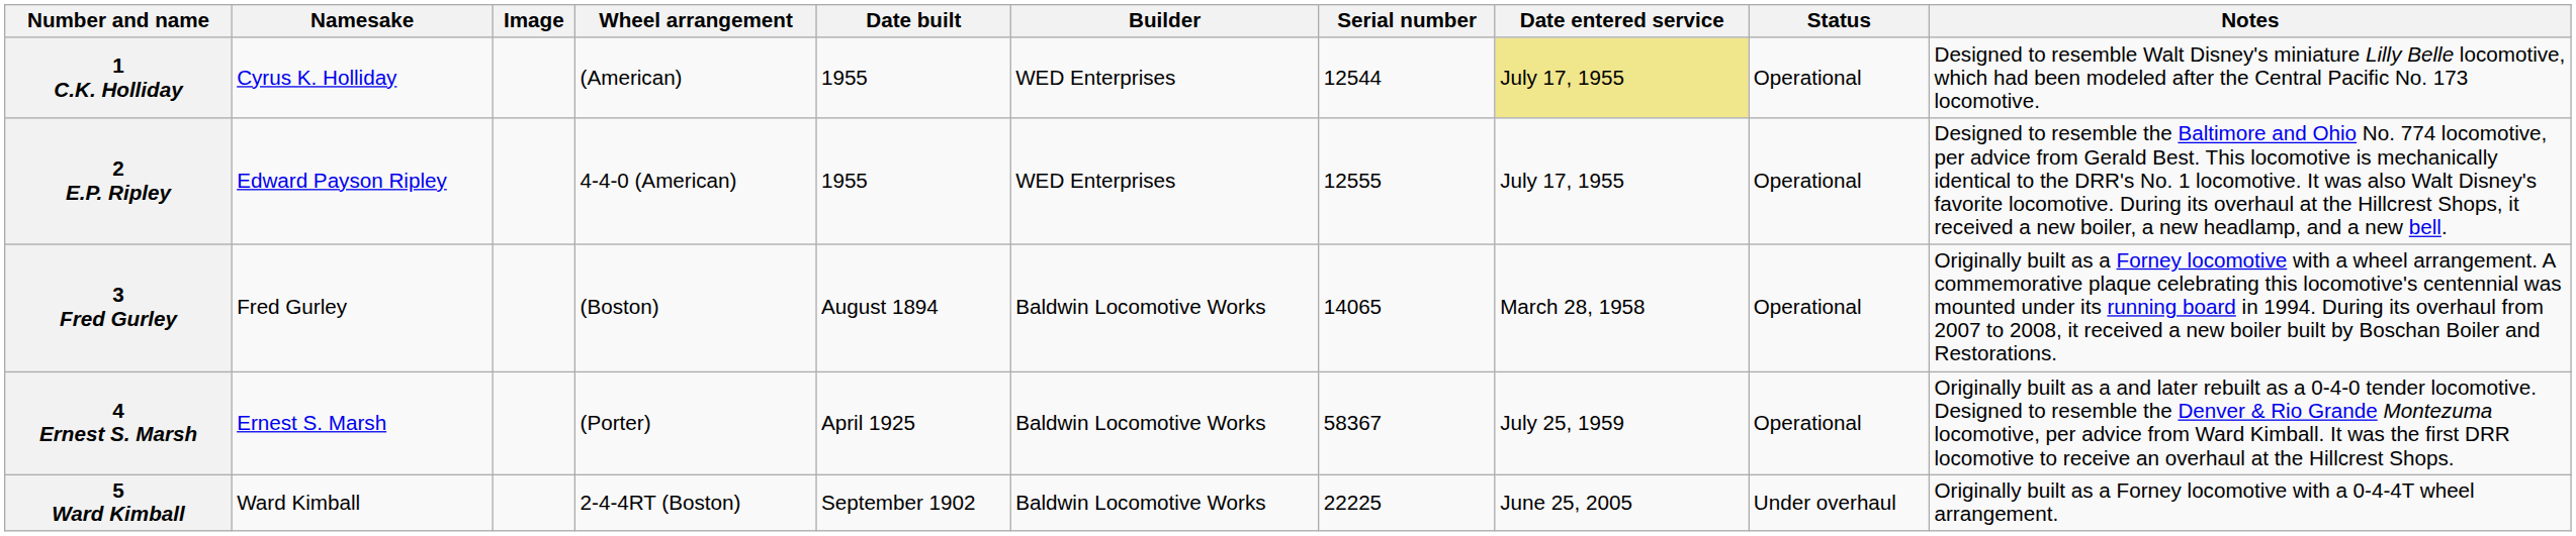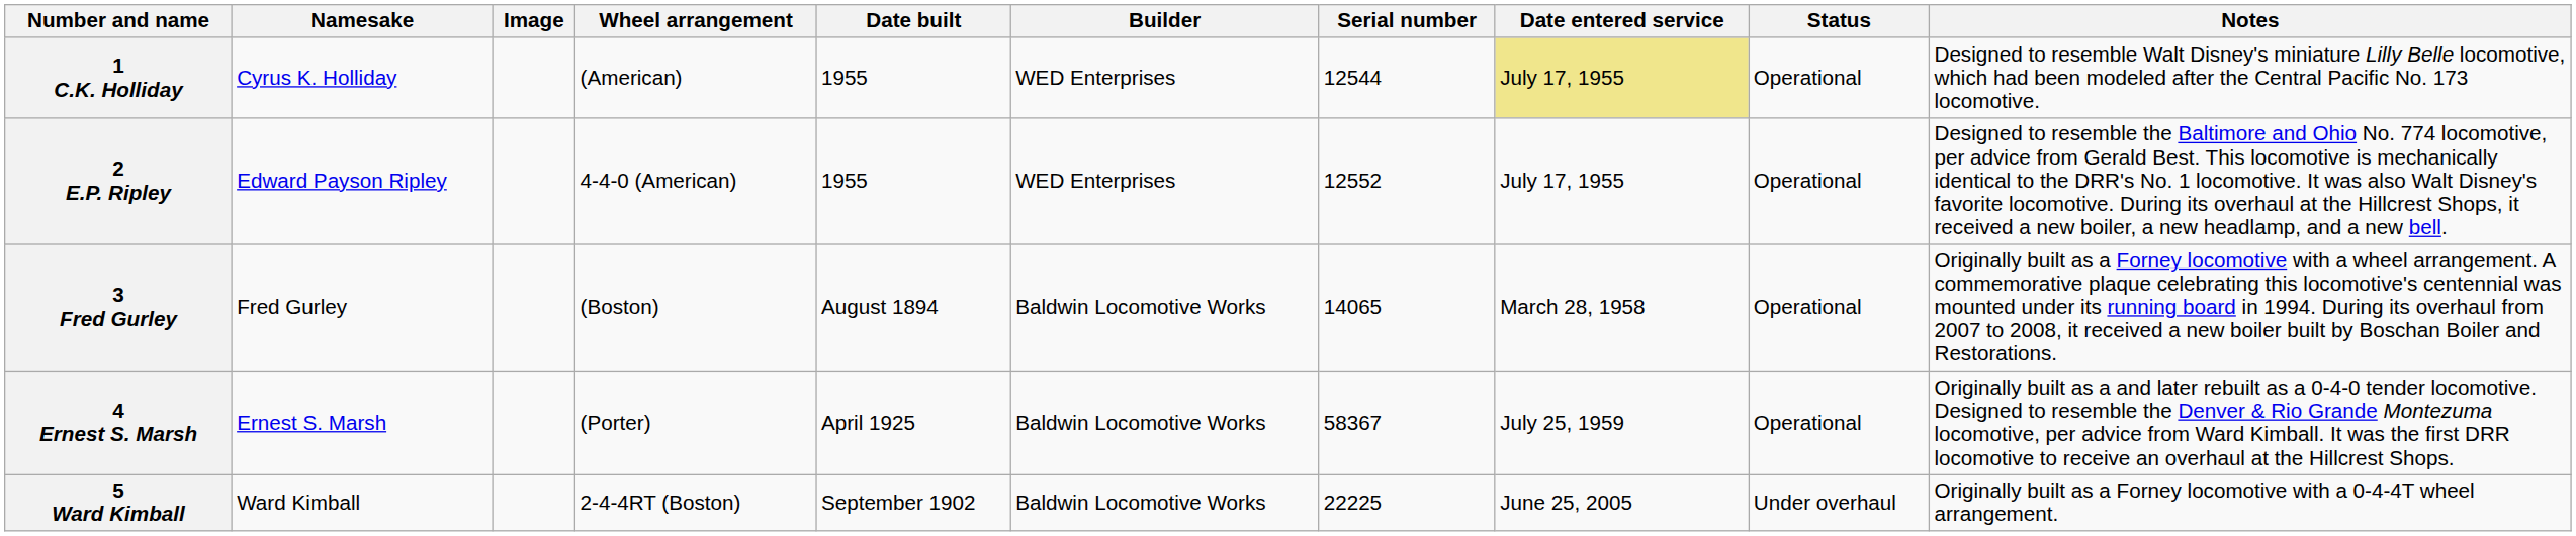 <table Class="wikitable plainrowheaders">
 <tr>
 <th scope="col">Number and name</th>
 <th scope="col">Namesake</th>
 <th scope="col">Image</th>
 <th scope="col">Wheel arrangement</th>
 <th scope="col">Date built</th>
 <th scope="col">Builder</th>
 <th scope="col">Serial number</th>
 <th scope="col">Date entered service</th>
 <th scope="col">Status</th>
 <th scope="col" style="width:25%;">Notes</th>
 </tr>
 <tr>
 <th scope="row">1<br><em>C.K. Holliday</em></th>
 <td><a href='#'>Cyrus K. Holliday</a></td>
 <td></td>
 <td> (American)</td>
 <td>1955</td>
 <td>WED Enterprises</td>
 <td>12544</td>
 <td style="background: khaki;">July 17, 1955</td>
 <td>Operational</td>
 <td>Designed to resemble Walt Disney's miniature <em>Lilly Belle</em> locomotive, which had been modeled after the Central Pacific No. 173 locomotive.</td>
 </tr>
 <tr>
 <th scope="row">2<br><em>E.P. Ripley</em></th>
 <td><a href='#'>Edward Payson Ripley</a></td>
 <td></td>
 <td>4-4-0 (American)</td>
 <td>1955</td>
 <td>WED Enterprises</td>
-<td>12555</td>
+<td>12552</td>
 <td>July 17, 1955</td>
 <td>Operational</td>
 <td>Designed to resemble the <a href='#'>Baltimore and Ohio</a> No. 774 locomotive, per advice from Gerald Best. This locomotive is mechanically identical to the DRR's No. 1 locomotive. It was also Walt Disney's favorite locomotive. During its overhaul at the Hillcrest Shops, it received a new boiler, a new headlamp, and a new <a href='#'>bell</a>.</td>
 </tr>
 <tr>
 <th scope="row">3<br><em>Fred Gurley</em></th>
 <td>Fred Gurley</td>
 <td></td>
 <td> (Boston)</td>
 <td>August 1894</td>
 <td>Baldwin Locomotive Works</td>
 <td>14065</td>
 <td>March 28, 1958</td>
 <td>Operational</td>
 <td>Originally built as a <a href='#'>Forney locomotive</a> with a  wheel arrangement. A commemorative plaque celebrating this locomotive's centennial was mounted under its <a href='#'>running board</a> in 1994. During its overhaul from 2007 to 2008, it received a new boiler built by Boschan Boiler and Restorations.</td>
 </tr>
 <tr>
 <th scope="row">4<br><em>Ernest S. Marsh</em></th>
 <td><a href='#'>Ernest S. Marsh</a></td>
 <td></td>
 <td> (Porter)</td>
 <td>April 1925</td>
 <td>Baldwin Locomotive Works</td>
 <td>58367</td>
 <td>July 25, 1959</td>
 <td>Operational</td>
 <td>Originally built as a  and later rebuilt as a 0-4-0 tender locomotive. Designed to resemble the <a href='#'>Denver & Rio Grande</a> <em>Montezuma</em> locomotive, per advice from Ward Kimball. It was the first DRR locomotive to receive an overhaul at the Hillcrest Shops.</td>
 </tr>
 <tr>
 <th scope="row">5<br><em>Ward Kimball</em></th>
 <td>Ward Kimball</td>
 <td></td>
 <td>2-4-4RT (Boston)</td>
 <td>September 1902</td>
 <td>Baldwin Locomotive Works</td>
 <td>22225</td>
 <td>June 25, 2005</td>
 <td>Under overhaul</td>
 <td>Originally built as a Forney locomotive with a 0-4-4T wheel arrangement.</td>
 </tr>
 </table>
